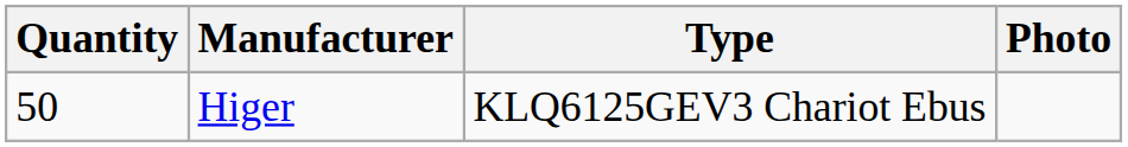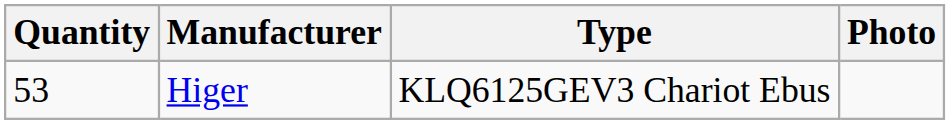 <table class="wikitable">
 <tr>
 <th>Quantity</th>
 <th>Manufacturer</th>
 <th>Type</th>
 <th>Photo</th>
 </tr>
 <tr>
-<td>50</td>
+<td>53</td>
 <td><a href='#'>Higer</a></td>
 <td>KLQ6125GEV3 Chariot Ebus</td>
 <td></td>
 </tr>
 </table>
